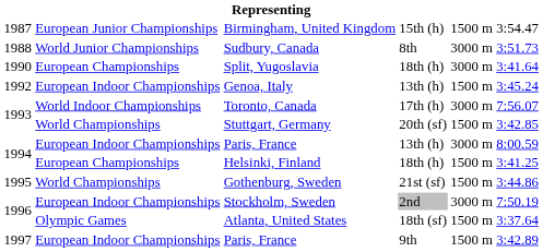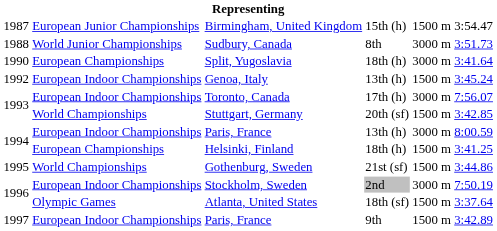 <table>
 <tr>
 <th colspan="6">Representing </th>
 </tr>
 <tr>
 <td>1987</td>
 <td><a href='#'>European Junior Championships</a></td>
 <td><a href='#'>Birmingham, United Kingdom</a></td>
 <td>15th (h)</td>
 <td>1500 m</td>
 <td>3:54.47</td>
 </tr>
 <tr>
 <td>1988</td>
 <td><a href='#'>World Junior Championships</a></td>
 <td><a href='#'>Sudbury, Canada</a></td>
 <td>8th</td>
 <td>3000 m</td>
 <td><a href='#'>3:51.73</a></td>
 </tr>
 <tr>
 <td>1990</td>
 <td><a href='#'>European Championships</a></td>
 <td><a href='#'>Split, Yugoslavia</a></td>
 <td>18th (h)</td>
 <td>3000 m</td>
 <td><a href='#'>3:41.64</a></td>
 </tr>
 <tr>
 <td>1992</td>
 <td><a href='#'>European Indoor Championships</a></td>
 <td><a href='#'>Genoa, Italy</a></td>
 <td>13th (h)</td>
 <td>1500 m</td>
 <td><a href='#'>3:45.24</a></td>
 </tr>
 <tr>
 <td rowspan=2>1993</td>
-<td><a href='#'>World Indoor Championships</a></td>
+<td><a href='#'>European Indoor Championships</a></td>
 <td><a href='#'>Toronto, Canada</a></td>
 <td>17th (h)</td>
 <td>3000 m</td>
 <td><a href='#'>7:56.07</a></td>
 </tr>
 <tr>
 <td><a href='#'>World Championships</a></td>
 <td><a href='#'>Stuttgart, Germany</a></td>
 <td>20th (sf)</td>
 <td>1500 m</td>
 <td><a href='#'>3:42.85</a></td>
 </tr>
 <tr>
 <td rowspan=2>1994</td>
 <td><a href='#'>European Indoor Championships</a></td>
 <td><a href='#'>Paris, France</a></td>
 <td>13th (h)</td>
 <td>3000 m</td>
 <td><a href='#'>8:00.59</a></td>
 </tr>
 <tr>
 <td><a href='#'>European Championships</a></td>
 <td><a href='#'>Helsinki, Finland</a></td>
 <td>18th (h)</td>
 <td>1500 m</td>
 <td><a href='#'>3:41.25</a></td>
 </tr>
 <tr>
 <td>1995</td>
 <td><a href='#'>World Championships</a></td>
 <td><a href='#'>Gothenburg, Sweden</a></td>
 <td>21st (sf)</td>
 <td>1500 m</td>
 <td><a href='#'>3:44.86</a></td>
 </tr>
 <tr>
 <td rowspan=2>1996</td>
 <td><a href='#'>European Indoor Championships</a></td>
 <td><a href='#'>Stockholm, Sweden</a></td>
 <td bgcolor=silver>2nd</td>
 <td>3000 m</td>
 <td><a href='#'>7:50.19</a></td>
 </tr>
 <tr>
 <td><a href='#'>Olympic Games</a></td>
 <td><a href='#'>Atlanta, United States</a></td>
 <td>18th (sf)</td>
 <td>1500 m</td>
 <td><a href='#'>3:37.64</a></td>
 </tr>
 <tr>
 <td>1997</td>
 <td><a href='#'>European Indoor Championships</a></td>
 <td><a href='#'>Paris, France</a></td>
 <td>9th</td>
 <td>1500 m</td>
 <td><a href='#'>3:42.89</a></td>
 </tr>
 </table>
